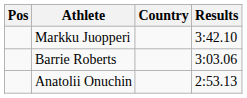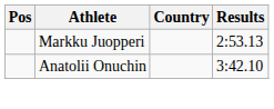 <table class="wikitable">
 <tr>
 <th>Pos</th>
 <th>Athlete</th>
 <th>Country</th>
 <th>Results</th>
 </tr>
 <tr>
 <td align="center"></td>
 <td>Markku Juopperi</td>
 <td></td>
-<td>3:42.10</td>
-</tr>
-<tr>
-<td align="center"></td>
-<td>Barrie Roberts</td>
-<td></td>
-<td>3:03.06</td>
+<td>2:53.13</td>
 </tr>
 <tr>
 <td align="center"></td>
 <td>Anatolii Onuchin</td>
 <td></td>
-<td>2:53.13</td>
+<td>3:42.10</td>
 </tr>
 </table>
